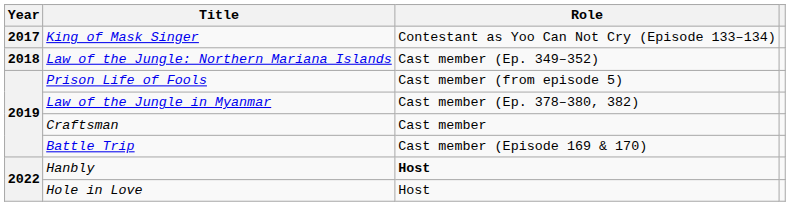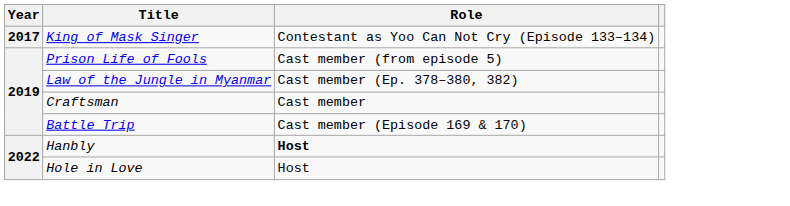 <table class="wikitable plainrowheaders">
 <tr>
 <th scope="col">Year</th>
 <th scope="col">Title</th>
 <th scope="col">Role</th>
 <th scope="col" class="unsortable"></th>
 </tr>
 <tr>
 <th scope="row">2017</th>
 <td><em><a href='#'>King of Mask Singer</a></em></td>
 <td>Contestant as Yoo Can Not Cry (Episode 133–134)</td>
-<td style="text-align:center"></td>
-</tr>
-<tr>
-<th scope="row">2018</th>
-<td><em><a href='#'>Law of the Jungle: Northern Mariana Islands</a></em></td>
-<td>Cast member (Ep. 349–352)</td>
 <td style="text-align:center"></td>
 </tr>
 <tr>
 <th scope="row" rowspan="4">2019</th>
 <td><em><a href='#'>Prison Life of Fools</a></em></td>
 <td>Cast member (from episode 5)</td>
 <td style="text-align:center"></td>
 </tr>
 <tr>
 <td><em><a href='#'>Law of the Jungle in Myanmar</a></em></td>
 <td>Cast member (Ep. 378–380, 382)</td>
 <td style="text-align:center"></td>
 </tr>
 <tr>
 <td><em>Craftsman</em></td>
 <td>Cast member</td>
 <td style="text-align:center"></td>
 </tr>
 <tr>
 <td><em><a href='#'>Battle Trip</a></em></td>
 <td>Cast member (Episode 169 & 170)</td>
 <td style="text-align:center"></td>
 </tr>
 <tr>
 <th scope="row" rowspan="2">2022</th>
 <td><em>Hanbly</em></td>
 <td><strong>Host</strong></td>
 <td style="text-align:center"></td>
 </tr>
 <tr>
 <td><em>Hole in Love</em></td>
 <td>Host</td>
 <td style="text-align:center"></td>
 </tr>
 </table>
